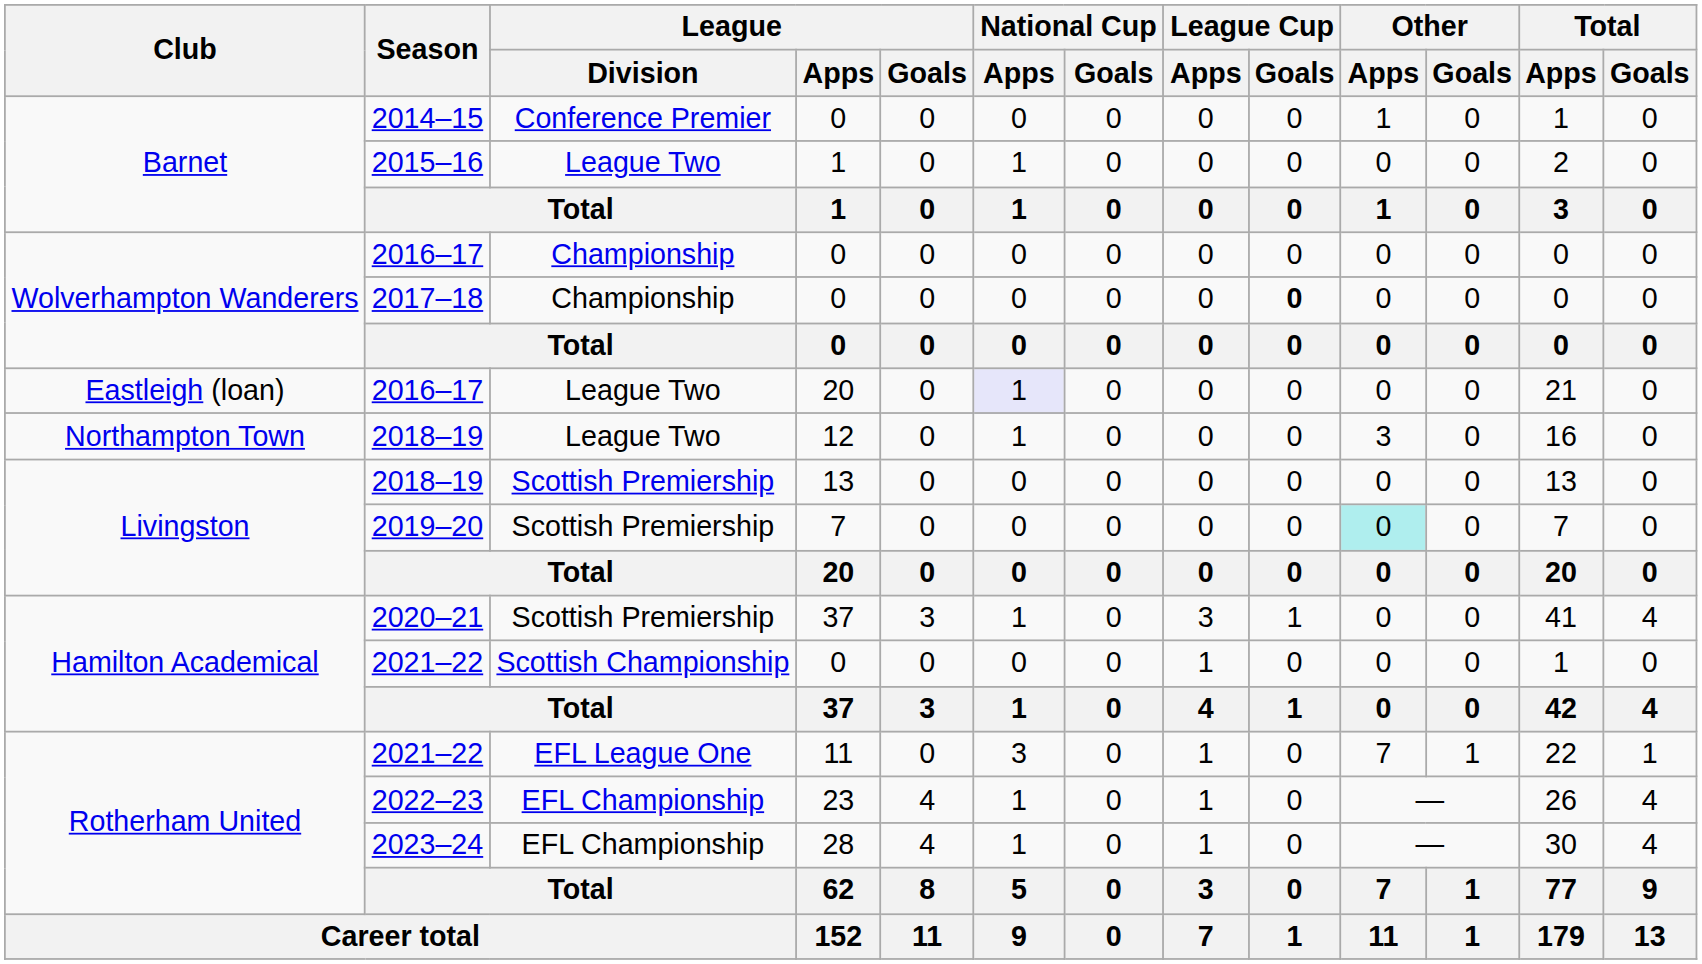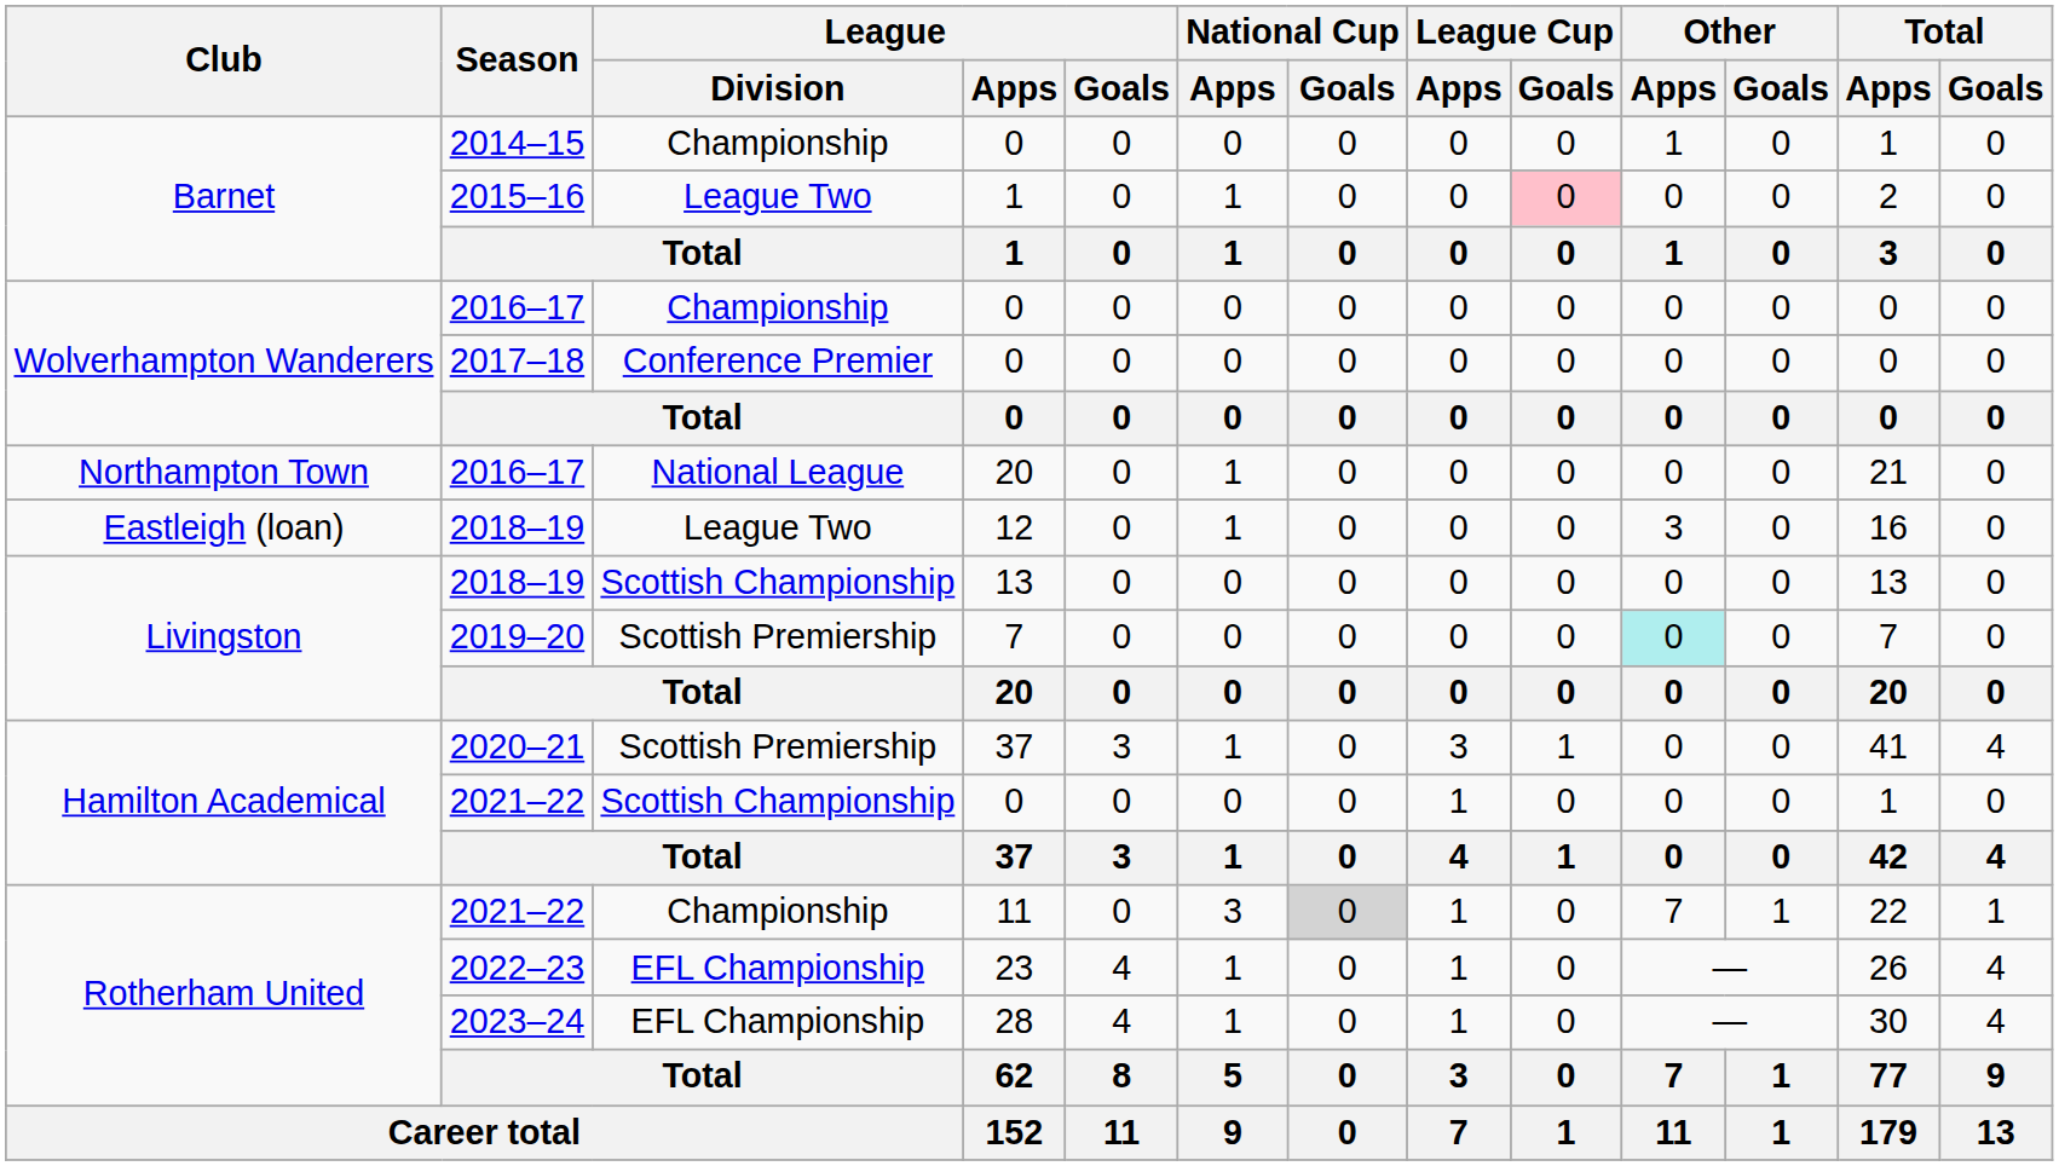 <table class="wikitable" style="text-align: center">
 <tr>
 <th rowspan="2">Club</th>
 <th rowspan="2">Season</th>
 <th colspan="3">League</th>
 <th colspan="2">National Cup</th>
 <th colspan="2">League Cup</th>
 <th colspan="2">Other</th>
 <th colspan="2">Total</th>
 </tr>
 <tr>
 <th>Division</th>
 <th>Apps</th>
 <th>Goals</th>
 <th>Apps</th>
 <th>Goals</th>
 <th>Apps</th>
 <th>Goals</th>
 <th>Apps</th>
 <th>Goals</th>
 <th>Apps</th>
 <th>Goals</th>
 </tr>
 <tr>
 <td rowspan=3><a href='#'>Barnet</a></td>
 <td><a href='#'>2014–15</a></td>
-<td><a href='#'>Conference Premier</a></td>
+<td>Championship</td>
 <td>0</td>
 <td>0</td>
 <td>0</td>
 <td>0</td>
 <td>0</td>
 <td>0</td>
 <td>1</td>
 <td>0</td>
 <td>1</td>
 <td>0</td>
 </tr>
 <tr>
 <td><a href='#'>2015–16</a></td>
 <td><a href='#'>League Two</a></td>
 <td>1</td>
 <td>0</td>
 <td>1</td>
 <td>0</td>
 <td>0</td>
-<td>0</td>
+<td style="background: pink;">0</td>
 <td>0</td>
 <td>0</td>
 <td>2</td>
 <td>0</td>
 </tr>
 <tr>
 <th colspan=2>Total</th>
 <th>1</th>
 <th>0</th>
 <th>1</th>
 <th>0</th>
 <th>0</th>
 <th>0</th>
 <th>1</th>
 <th>0</th>
 <th>3</th>
 <th>0</th>
 </tr>
 <tr>
 <td rowspan=3><a href='#'>Wolverhampton Wanderers</a></td>
 <td><a href='#'>2016–17</a></td>
 <td><a href='#'>Championship</a></td>
 <td>0</td>
 <td>0</td>
 <td>0</td>
 <td>0</td>
 <td>0</td>
 <td>0</td>
 <td>0</td>
 <td>0</td>
 <td>0</td>
 <td>0</td>
 </tr>
 <tr>
 <td><a href='#'>2017–18</a></td>
-<td>Championship</td>
+<td><a href='#'>Conference Premier</a></td>
 <td>0</td>
 <td>0</td>
 <td>0</td>
 <td>0</td>
 <td>0</td>
-<td><strong>0</strong></td>
+<td>0</td>
 <td>0</td>
 <td>0</td>
 <td>0</td>
 <td>0</td>
 </tr>
 <tr>
 <th colspan=2>Total</th>
 <th>0</th>
 <th>0</th>
 <th>0</th>
 <th>0</th>
 <th>0</th>
 <th>0</th>
 <th>0</th>
 <th>0</th>
 <th>0</th>
 <th>0</th>
 </tr>
 <tr>
-<td><a href='#'>Eastleigh</a> (loan)</td>
+<td><a href='#'>Northampton Town</a></td>
 <td><a href='#'>2016–17</a></td>
-<td>League Two</td>
+<td><a href='#'>National League</a></td>
 <td>20</td>
 <td>0</td>
-<td style="background: lavender;">1</td>
+<td>1</td>
 <td>0</td>
 <td>0</td>
 <td>0</td>
 <td>0</td>
 <td>0</td>
 <td>21</td>
 <td>0</td>
 </tr>
 <tr>
-<td><a href='#'>Northampton Town</a></td>
+<td><a href='#'>Eastleigh</a> (loan)</td>
 <td><a href='#'>2018–19</a></td>
 <td>League Two</td>
 <td>12</td>
 <td>0</td>
 <td>1</td>
 <td>0</td>
 <td>0</td>
 <td>0</td>
 <td>3</td>
 <td>0</td>
 <td>16</td>
 <td>0</td>
 </tr>
 <tr>
 <td rowspan=3><a href='#'>Livingston</a></td>
 <td><a href='#'>2018–19</a></td>
-<td><a href='#'>Scottish Premiership</a></td>
+<td><a href='#'>Scottish Championship</a></td>
 <td>13</td>
 <td>0</td>
 <td>0</td>
 <td>0</td>
 <td>0</td>
 <td>0</td>
 <td>0</td>
 <td>0</td>
 <td>13</td>
 <td>0</td>
 </tr>
 <tr>
 <td><a href='#'>2019–20</a></td>
 <td>Scottish Premiership</td>
 <td>7</td>
 <td>0</td>
 <td>0</td>
 <td>0</td>
 <td>0</td>
 <td>0</td>
 <td style="background: paleturquoise;">0</td>
 <td>0</td>
 <td>7</td>
 <td>0</td>
 </tr>
 <tr>
 <th colspan=2>Total</th>
 <th>20</th>
 <th>0</th>
 <th>0</th>
 <th>0</th>
 <th>0</th>
 <th>0</th>
 <th>0</th>
 <th>0</th>
 <th>20</th>
 <th>0</th>
 </tr>
 <tr>
 <td rowspan=3><a href='#'>Hamilton Academical</a></td>
 <td><a href='#'>2020–21</a></td>
 <td>Scottish Premiership</td>
 <td>37</td>
 <td>3</td>
 <td>1</td>
 <td>0</td>
 <td>3</td>
 <td>1</td>
 <td>0</td>
 <td>0</td>
 <td>41</td>
 <td>4</td>
 </tr>
 <tr>
 <td><a href='#'>2021–22</a></td>
 <td><a href='#'>Scottish Championship</a></td>
 <td>0</td>
 <td>0</td>
 <td>0</td>
 <td>0</td>
 <td>1</td>
 <td>0</td>
 <td>0</td>
 <td>0</td>
 <td>1</td>
 <td>0</td>
 </tr>
 <tr>
 <th colspan=2>Total</th>
 <th>37</th>
 <th>3</th>
 <th>1</th>
 <th>0</th>
 <th>4</th>
 <th>1</th>
 <th>0</th>
 <th>0</th>
 <th>42</th>
 <th>4</th>
 </tr>
 <tr>
 <td rowspan=4><a href='#'>Rotherham United</a></td>
 <td><a href='#'>2021–22</a></td>
-<td><a href='#'>EFL League One</a></td>
+<td>Championship</td>
 <td>11</td>
 <td>0</td>
 <td>3</td>
-<td>0</td>
+<td style="background: lightgrey;">0</td>
 <td>1</td>
 <td>0</td>
 <td>7</td>
 <td>1</td>
 <td>22</td>
 <td>1</td>
 </tr>
 <tr>
 <td><a href='#'>2022–23</a></td>
 <td><a href='#'>EFL Championship</a></td>
 <td>23</td>
 <td>4</td>
 <td>1</td>
 <td>0</td>
 <td>1</td>
 <td>0</td>
 <td colspan=2>—</td>
 <td>26</td>
 <td>4</td>
 </tr>
 <tr>
 <td><a href='#'>2023–24</a></td>
 <td>EFL Championship</td>
 <td>28</td>
 <td>4</td>
 <td>1</td>
 <td>0</td>
 <td>1</td>
 <td>0</td>
 <td colspan=2>—</td>
 <td>30</td>
 <td>4</td>
 </tr>
 <tr>
 <th colspan=2>Total</th>
 <th>62</th>
 <th>8</th>
 <th>5</th>
 <th>0</th>
 <th>3</th>
 <th>0</th>
 <th>7</th>
 <th>1</th>
 <th>77</th>
 <th>9</th>
 </tr>
 <tr>
 <th colspan=3>Career total</th>
 <th>152</th>
 <th>11</th>
 <th>9</th>
 <th>0</th>
 <th>7</th>
 <th>1</th>
 <th>11</th>
 <th>1</th>
 <th>179</th>
 <th>13</th>
 </tr>
 </table>
